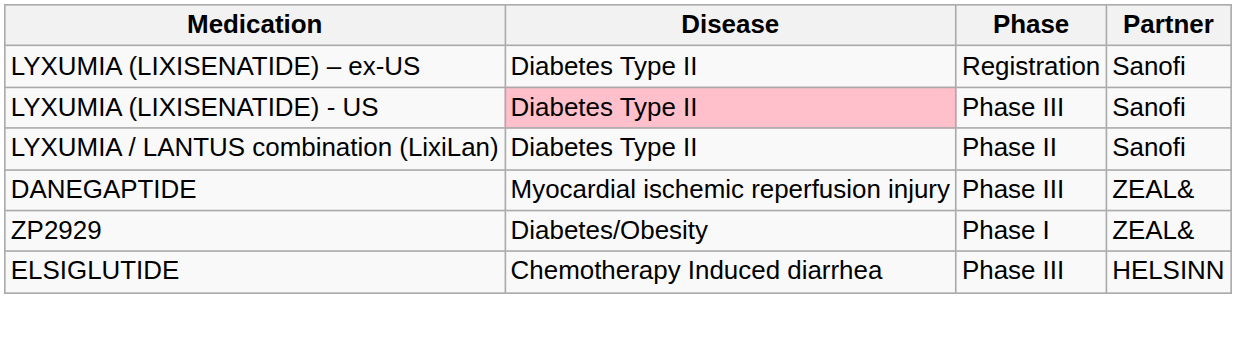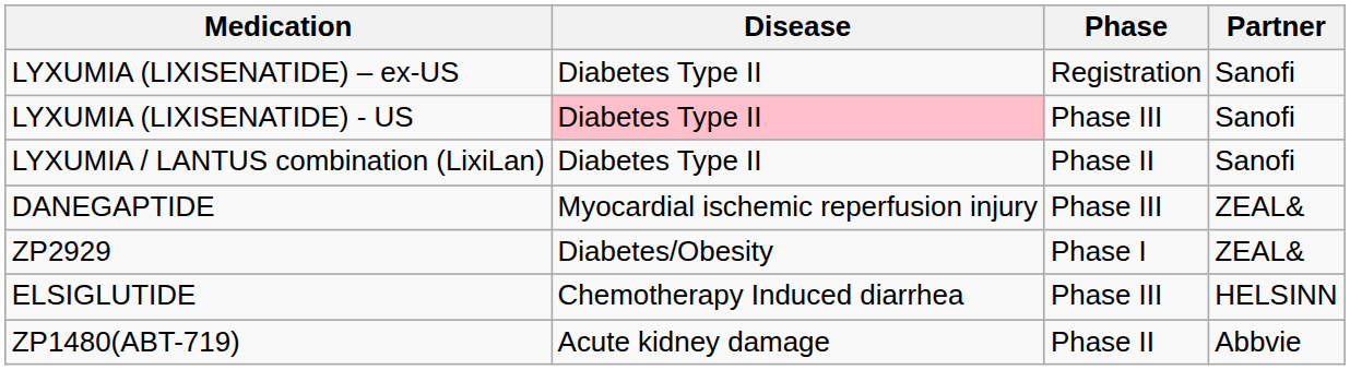 <table class="wikitable">
 <tr>
 <th><strong>Medication</strong></th>
 <th>Disease</th>
 <th>Phase</th>
 <th>Partner</th>
 </tr>
 <tr>
 <td>LYXUMIA (LIXISENATIDE)  –  ex-US</td>
 <td>Diabetes Type II</td>
 <td>Registration</td>
 <td>Sanofi</td>
 </tr>
 <tr>
 <td>LYXUMIA (LIXISENATIDE)  - US</td>
 <td style="background: pink;">Diabetes Type II</td>
 <td>Phase III</td>
 <td>Sanofi</td>
 </tr>
 <tr>
 <td>LYXUMIA / LANTUS combination (LixiLan)</td>
 <td>Diabetes Type II</td>
 <td>Phase II</td>
 <td>Sanofi</td>
 </tr>
 <tr>
 <td>DANEGAPTIDE</td>
 <td>Myocardial ischemic reperfusion injury</td>
 <td>Phase III</td>
 <td>ZEAL&</td>
 </tr>
 <tr>
 <td>ZP2929</td>
 <td>Diabetes/Obesity</td>
 <td>Phase I</td>
 <td>ZEAL&</td>
 </tr>
 <tr>
 <td>ELSIGLUTIDE</td>
 <td>Chemotherapy Induced diarrhea</td>
 <td>Phase III</td>
 <td>HELSINN</td>
 </tr>
+<tr>
+<td>ZP1480(ABT-719)</td>
+<td>Acute kidney damage</td>
+<td>Phase II</td>
+<td>Abbvie</td>
+</tr>
 </table>
